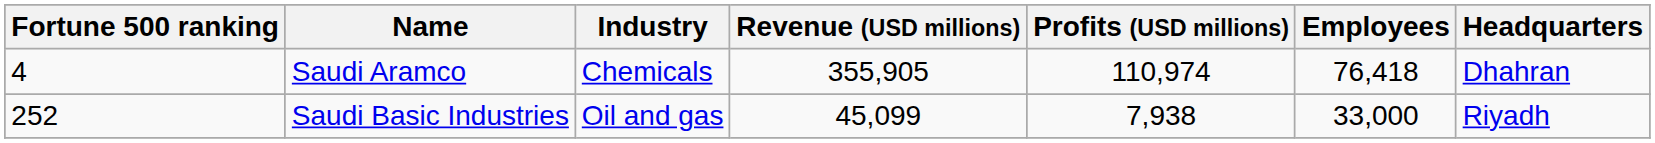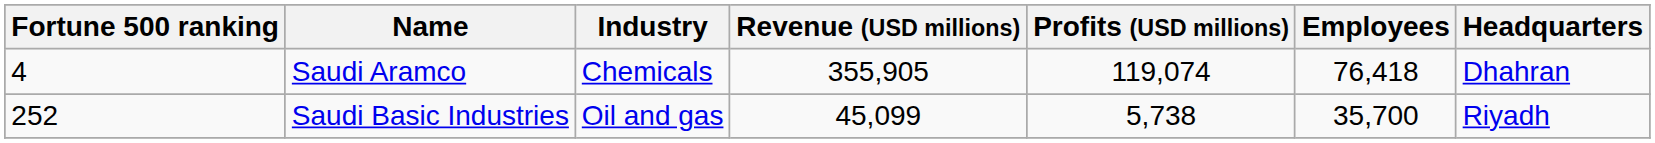 <table class="wikitable sortable static-row-numbers static-row-header-text">
 <tr>
 <th>Fortune 500 ranking</th>
 <th>Name</th>
 <th>Industry</th>
 <th>Revenue <small>(USD millions)</small></th>
 <th>Profits <small>(USD millions)</small></th>
 <th>Employees</th>
 <th>Headquarters</th>
 </tr>
 <tr>
 <td>4</td>
 <td><a href='#'>Saudi Aramco</a></td>
 <td><a href='#'>Chemicals</a></td>
 <td style="text-align:center;">355,905</td>
-<td style="text-align:center;">110,974</td>
+<td style="text-align:center;">119,074</td>
 <td style="text-align:center;">76,418</td>
 <td><a href='#'>Dhahran</a></td>
 </tr>
 <tr>
 <td>252</td>
 <td><a href='#'>Saudi Basic Industries</a></td>
 <td style="text-align:center;"><a href='#'>Oil and gas</a></td>
 <td style="text-align:center;">45,099</td>
-<td style="text-align:center;">7,938</td>
-<td style="text-align:center;">33,000</td>
+<td style="text-align:center;">5,738</td>
+<td style="text-align:center;">35,700</td>
 <td><a href='#'>Riyadh</a></td>
 </tr>
 </table>
